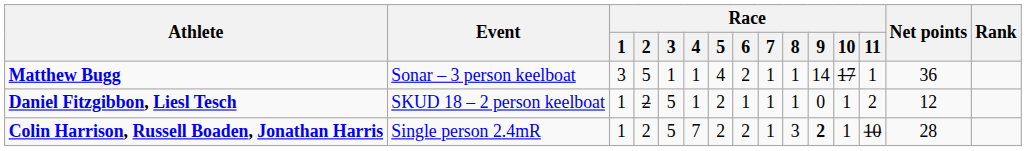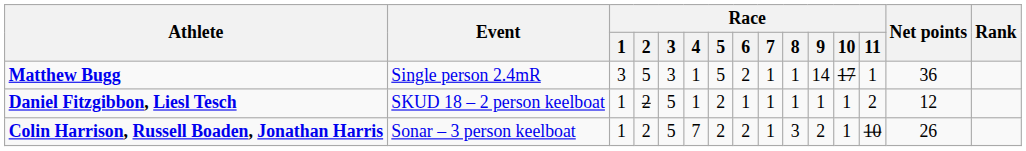 <table class=wikitable>
 <tr>
 <th rowspan="2">Athlete</th>
 <th rowspan="2">Event</th>
 <th colspan="11">Race</th>
 <th rowspan="2">Net points</th>
 <th rowspan="2">Rank</th>
 </tr>
 <tr>
 <th width="15">1</th>
 <th width="15">2</th>
 <th width="15">3</th>
 <th width="15">4</th>
 <th width="15">5</th>
 <th width="15">6</th>
 <th width="15">7</th>
 <th width="15">8</th>
 <th width="15">9</th>
 <th width="15">10</th>
 <th width="15">11</th>
 </tr>
 <tr>
 <td><strong><a href='#'>Matthew Bugg</a></strong></td>
-<td><a href='#'>Sonar – 3 person keelboat</a></td>
+<td><a href='#'>Single person 2.4mR</a></td>
 <td align="center">3</td>
 <td align="center">5</td>
+<td align="center">3</td>
 <td align="center">1</td>
-<td align="center">1</td>
-<td align="center">4</td>
+<td align="center">5</td>
 <td align="center">2</td>
 <td align="center">1</td>
 <td align="center">1</td>
 <td align="center">14</td>
 <td align="center"><s>17</s></td>
 <td align="center">1</td>
 <td align="center">36</td>
 <td align="center"></td>
 </tr>
 <tr>
 <td><strong><a href='#'>Daniel Fitzgibbon</a>, <a href='#'>Liesl Tesch</a></strong></td>
 <td><a href='#'>SKUD 18 – 2 person keelboat</a></td>
 <td align="center">1</td>
 <td align="center"><s>2</s></td>
 <td align="center">5</td>
 <td align="center">1</td>
 <td align="center">2</td>
 <td align="center">1</td>
 <td align="center">1</td>
 <td align="center">1</td>
-<td align="center">0</td>
+<td align="center">1</td>
 <td align="center">1</td>
 <td align="center">2</td>
 <td align="center">12</td>
 <td align="center"></td>
 </tr>
 <tr>
 <td><strong><a href='#'>Colin Harrison</a>, <a href='#'>Russell Boaden</a>, <a href='#'>Jonathan Harris</a></strong></td>
-<td><a href='#'>Single person 2.4mR</a></td>
+<td><a href='#'>Sonar – 3 person keelboat</a></td>
 <td align="center">1</td>
 <td align="center">2</td>
 <td align="center">5</td>
 <td align="center">7</td>
 <td align="center">2</td>
 <td align="center">2</td>
 <td align="center">1</td>
 <td align="center">3</td>
-<td align="center"><strong>2</strong></td>
+<td align="center">2</td>
 <td align="center">1</td>
 <td align="center"><s>10</s></td>
-<td align="center">28</td>
+<td align="center">26</td>
 <td align="center"></td>
 </tr>
 </table>
